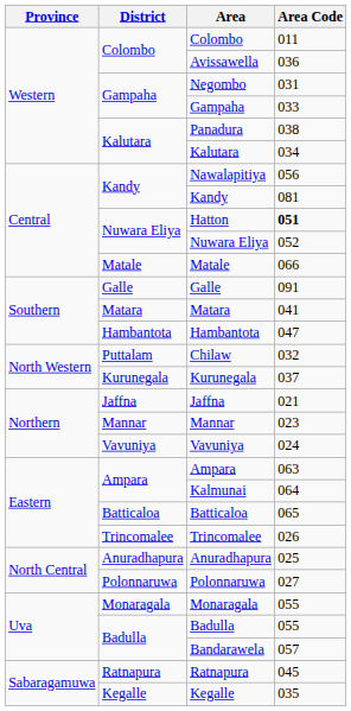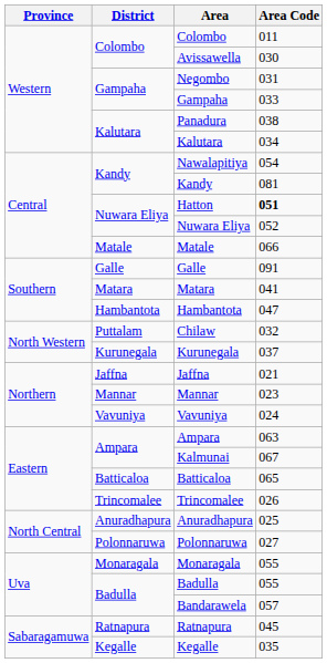 <table class="wikitable sortable">
 <tr>
 <th align="center" valign=bottom><a href='#'>Province</a></th>
 <th align="center" valign=bottom><a href='#'>District</a></th>
 <th align="center" valign=bottom>Area</th>
 <th align="center" valign=bottom>Area Code</th>
 </tr>
 <tr>
 <td rowspan=6><a href='#'>Western</a></td>
 <td rowspan=2><a href='#'>Colombo</a></td>
 <td><a href='#'>Colombo</a></td>
 <td>011</td>
 </tr>
 <tr>
 <td><a href='#'>Avissawella</a></td>
-<td>036</td>
+<td>030</td>
 </tr>
 <tr>
 <td rowspan=2><a href='#'>Gampaha</a></td>
 <td><a href='#'>Negombo</a></td>
 <td>031</td>
 </tr>
 <tr>
 <td><a href='#'>Gampaha</a></td>
 <td>033</td>
 </tr>
 <tr>
 <td rowspan=2><a href='#'>Kalutara</a></td>
 <td><a href='#'>Panadura</a></td>
 <td>038</td>
 </tr>
 <tr>
 <td><a href='#'>Kalutara</a></td>
 <td>034</td>
 </tr>
 <tr>
 <td rowspan=5><a href='#'>Central</a></td>
 <td rowspan=2><a href='#'>Kandy</a></td>
 <td><a href='#'>Nawalapitiya</a></td>
-<td>056</td>
+<td>054</td>
 </tr>
 <tr>
 <td><a href='#'>Kandy</a></td>
 <td>081</td>
 </tr>
 <tr>
 <td rowspan=2><a href='#'>Nuwara Eliya</a></td>
 <td><a href='#'>Hatton</a></td>
 <td><strong>051</strong></td>
 </tr>
 <tr>
 <td><a href='#'>Nuwara Eliya</a></td>
 <td>052</td>
 </tr>
 <tr>
 <td><a href='#'>Matale</a></td>
 <td><a href='#'>Matale</a></td>
 <td>066</td>
 </tr>
 <tr>
 <td rowspan=3><a href='#'>Southern</a></td>
 <td><a href='#'>Galle</a></td>
 <td><a href='#'>Galle</a></td>
 <td>091</td>
 </tr>
 <tr>
 <td><a href='#'>Matara</a></td>
 <td><a href='#'>Matara</a></td>
 <td>041</td>
 </tr>
 <tr>
 <td><a href='#'>Hambantota</a></td>
 <td><a href='#'>Hambantota</a></td>
 <td>047</td>
 </tr>
 <tr>
 <td rowspan=2><a href='#'>North Western</a></td>
 <td><a href='#'>Puttalam</a></td>
 <td><a href='#'>Chilaw</a></td>
 <td>032</td>
 </tr>
 <tr>
 <td><a href='#'>Kurunegala</a></td>
 <td><a href='#'>Kurunegala</a></td>
 <td>037</td>
 </tr>
 <tr>
 <td rowspan=3><a href='#'>Northern</a></td>
 <td><a href='#'>Jaffna</a></td>
 <td><a href='#'>Jaffna</a></td>
 <td>021</td>
 </tr>
 <tr>
 <td><a href='#'>Mannar</a></td>
 <td><a href='#'>Mannar</a></td>
 <td>023</td>
 </tr>
 <tr>
 <td><a href='#'>Vavuniya</a></td>
 <td><a href='#'>Vavuniya</a></td>
 <td>024</td>
 </tr>
 <tr>
 <td rowspan=4><a href='#'>Eastern</a></td>
 <td rowspan=2><a href='#'>Ampara</a></td>
 <td><a href='#'>Ampara</a></td>
 <td>063</td>
 </tr>
 <tr>
 <td><a href='#'>Kalmunai</a></td>
-<td>064</td>
+<td>067</td>
 </tr>
 <tr>
 <td><a href='#'>Batticaloa</a></td>
 <td><a href='#'>Batticaloa</a></td>
 <td>065</td>
 </tr>
 <tr>
 <td><a href='#'>Trincomalee</a></td>
 <td><a href='#'>Trincomalee</a></td>
 <td>026</td>
 </tr>
 <tr>
 <td rowspan=2><a href='#'>North Central</a></td>
 <td><a href='#'>Anuradhapura</a></td>
 <td><a href='#'>Anuradhapura</a></td>
 <td>025</td>
 </tr>
 <tr>
 <td><a href='#'>Polonnaruwa</a></td>
 <td><a href='#'>Polonnaruwa</a></td>
 <td>027</td>
 </tr>
 <tr>
 <td rowspan=3><a href='#'>Uva</a></td>
 <td><a href='#'>Monaragala</a></td>
 <td><a href='#'>Monaragala</a></td>
 <td>055</td>
 </tr>
 <tr>
 <td rowspan=2><a href='#'>Badulla</a></td>
 <td><a href='#'>Badulla</a></td>
 <td>055</td>
 </tr>
 <tr>
 <td><a href='#'>Bandarawela</a></td>
 <td>057</td>
 </tr>
 <tr>
 <td rowspan=2><a href='#'>Sabaragamuwa</a></td>
 <td><a href='#'>Ratnapura</a></td>
 <td><a href='#'>Ratnapura</a></td>
 <td>045</td>
 </tr>
 <tr>
 <td><a href='#'>Kegalle</a></td>
 <td><a href='#'>Kegalle</a></td>
 <td>035</td>
 </tr>
 </table>
